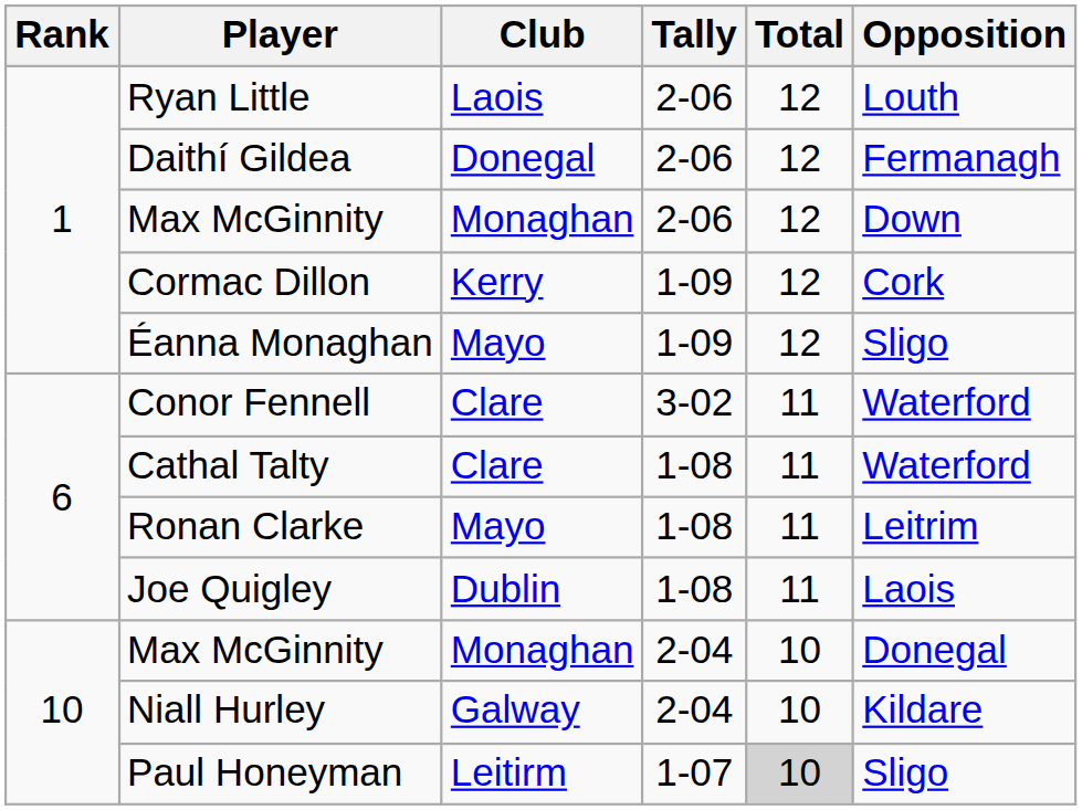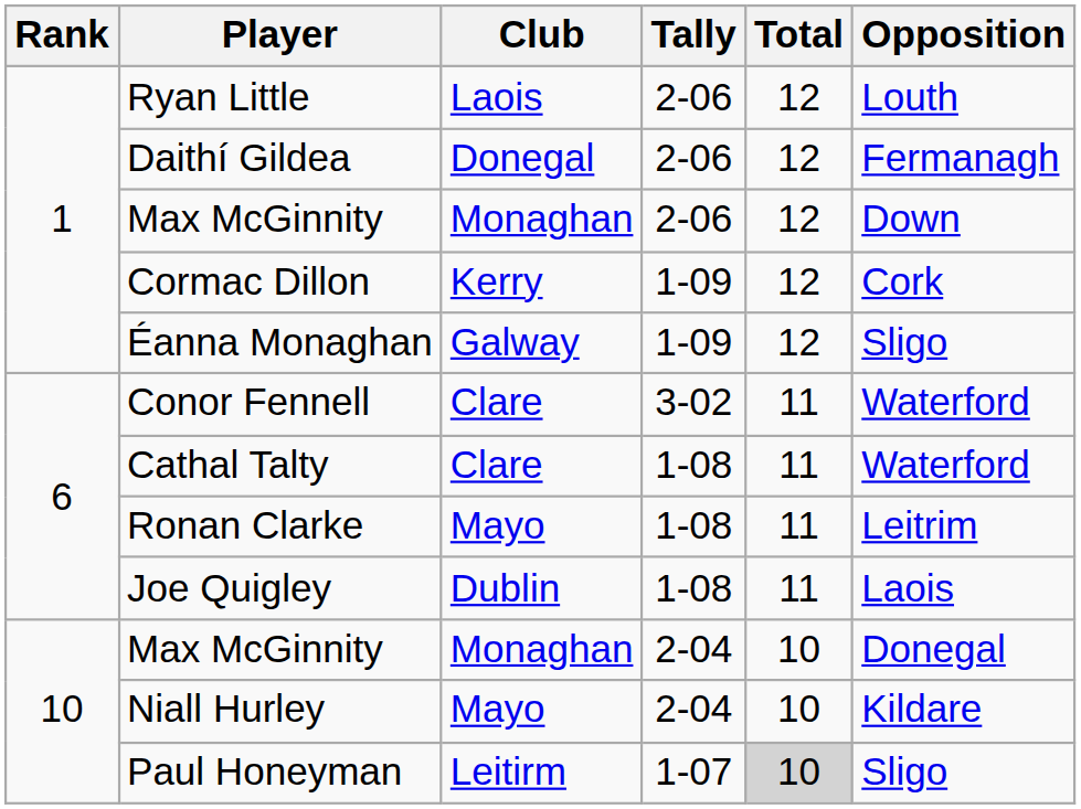 <table class="wikitable">
 <tr>
 <th>Rank</th>
 <th>Player</th>
 <th>Club</th>
 <th>Tally</th>
 <th>Total</th>
 <th>Opposition</th>
 </tr>
 <tr>
 <td rowspan="5" style="text-align:center;">1</td>
 <td>Ryan Little</td>
 <td><a href='#'>Laois</a></td>
 <td align=center>2-06</td>
 <td align=center>12</td>
 <td><a href='#'>Louth</a></td>
 </tr>
 <tr>
 <td>Daithí Gildea</td>
 <td><a href='#'>Donegal</a></td>
 <td align=center>2-06</td>
 <td align=center>12</td>
 <td><a href='#'>Fermanagh</a></td>
 </tr>
 <tr>
 <td>Max McGinnity</td>
 <td><a href='#'>Monaghan</a></td>
 <td align=center>2-06</td>
 <td align=center>12</td>
 <td><a href='#'>Down</a></td>
 </tr>
 <tr>
 <td>Cormac Dillon</td>
 <td><a href='#'>Kerry</a></td>
 <td align=center>1-09</td>
 <td align=center>12</td>
 <td><a href='#'>Cork</a></td>
 </tr>
 <tr>
 <td>Éanna Monaghan</td>
-<td><a href='#'>Mayo</a></td>
+<td><a href='#'>Galway</a></td>
 <td align=center>1-09</td>
 <td align=center>12</td>
 <td><a href='#'>Sligo</a></td>
 </tr>
 <tr>
 <td rowspan="4" style="text-align:center;">6</td>
 <td>Conor Fennell</td>
 <td><a href='#'>Clare</a></td>
 <td align=center>3-02</td>
 <td align=center>11</td>
 <td><a href='#'>Waterford</a></td>
 </tr>
 <tr>
 <td>Cathal Talty</td>
 <td><a href='#'>Clare</a></td>
 <td align=center>1-08</td>
 <td align=center>11</td>
 <td><a href='#'>Waterford</a></td>
 </tr>
 <tr>
 <td>Ronan Clarke</td>
 <td><a href='#'>Mayo</a></td>
 <td align=center>1-08</td>
 <td align=center>11</td>
 <td><a href='#'>Leitrim</a></td>
 </tr>
 <tr>
 <td>Joe Quigley</td>
 <td><a href='#'>Dublin</a></td>
 <td align=center>1-08</td>
 <td align=center>11</td>
 <td><a href='#'>Laois</a></td>
 </tr>
 <tr>
 <td rowspan="3" style="text-align:center;">10</td>
 <td>Max McGinnity</td>
 <td><a href='#'>Monaghan</a></td>
 <td align=center>2-04</td>
 <td align=center>10</td>
 <td><a href='#'>Donegal</a></td>
 </tr>
 <tr>
 <td>Niall Hurley</td>
-<td><a href='#'>Galway</a></td>
+<td><a href='#'>Mayo</a></td>
 <td align=center>2-04</td>
 <td align=center>10</td>
 <td><a href='#'>Kildare</a></td>
 </tr>
 <tr>
 <td>Paul Honeyman</td>
 <td><a href='#'>Leitirm</a></td>
 <td align=center>1-07</td>
 <td align=center style="background: lightgrey;">10</td>
 <td><a href='#'>Sligo</a></td>
 </tr>
 </table>
